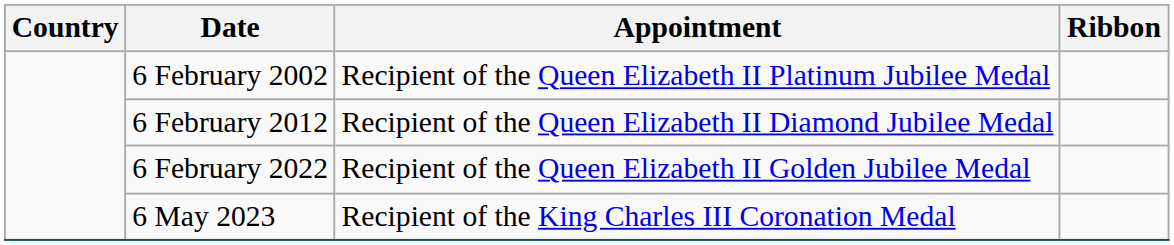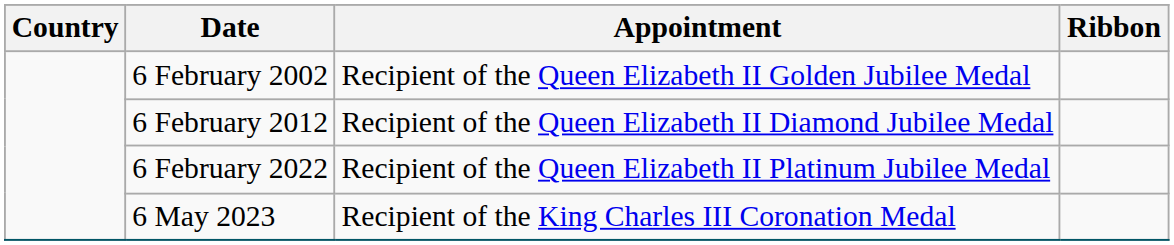 <table class="wikitable sortable" style="margin:0.5em 1em 0.5em 0; border:1px solid #005566; border-collapse:collapse;">
 <tr>
 <th>Country</th>
 <th>Date</th>
 <th>Appointment</th>
 <th>Ribbon</th>
 </tr>
 <tr>
 <td rowspan="4"></td>
 <td>6 February 2002</td>
-<td>Recipient of the <a href='#'>Queen Elizabeth II Platinum Jubilee Medal</a></td>
+<td>Recipient of the <a href='#'>Queen Elizabeth II Golden Jubilee Medal</a></td>
 <td></td>
 </tr>
 <tr>
 <td>6 February 2012</td>
 <td>Recipient of the <a href='#'>Queen Elizabeth II Diamond Jubilee Medal</a></td>
 <td></td>
 </tr>
 <tr>
 <td>6 February 2022</td>
-<td>Recipient of the <a href='#'>Queen Elizabeth II Golden Jubilee Medal</a></td>
+<td>Recipient of the <a href='#'>Queen Elizabeth II Platinum Jubilee Medal</a></td>
 <td></td>
 </tr>
 <tr>
 <td>6 May 2023</td>
 <td>Recipient of the <a href='#'>King Charles III Coronation Medal</a></td>
 <td></td>
 </tr>
 <tr>
 </tr>
 </table>
